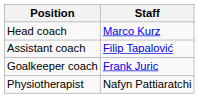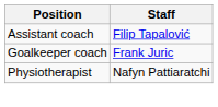 <table class="wikitable">
 <tr>
 <th>Position</th>
 <th>Staff</th>
-</tr>
-<tr>
-<td>Head coach</td>
-<td> <a href='#'>Marco Kurz</a></td>
 </tr>
 <tr>
 <td>Assistant coach</td>
 <td> <a href='#'>Filip Tapalović</a></td>
 </tr>
 <tr>
 <td>Goalkeeper coach</td>
 <td> <a href='#'>Frank Juric</a></td>
 </tr>
 <tr>
 <td>Physiotherapist</td>
 <td> Nafyn Pattiaratchi</td>
 </tr>
 </table>
